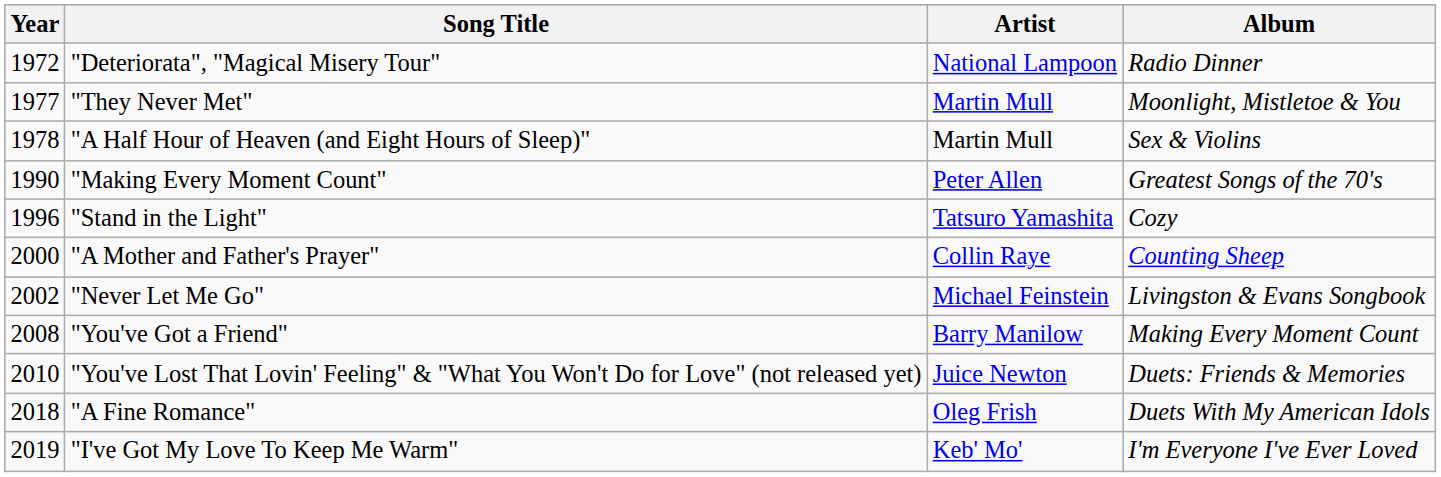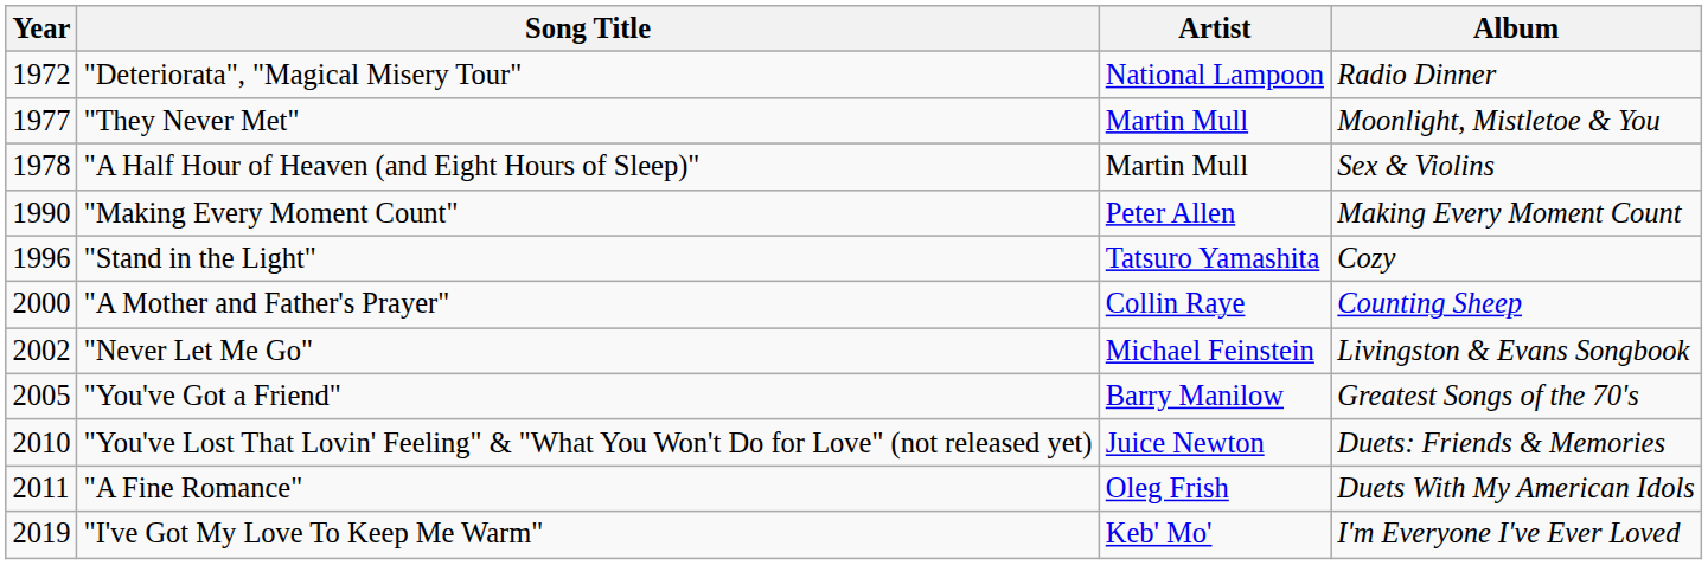 <table class="wikitable">
 <tr>
 <th>Year</th>
 <th>Song Title</th>
 <th>Artist</th>
 <th>Album</th>
 </tr>
 <tr>
 <td>1972</td>
 <td>"Deteriorata", "Magical Misery Tour"</td>
 <td><a href='#'>National Lampoon</a></td>
 <td><em>Radio Dinner</em></td>
 </tr>
 <tr>
 <td>1977</td>
 <td>"They Never Met"</td>
 <td><a href='#'>Martin Mull</a></td>
 <td><em>Moonlight, Mistletoe & You</em></td>
 </tr>
 <tr>
 <td>1978</td>
 <td>"A Half Hour of Heaven (and Eight Hours of Sleep)"</td>
 <td>Martin Mull</td>
 <td><em>Sex & Violins</em></td>
 </tr>
 <tr>
 <td>1990</td>
 <td>"Making Every Moment Count"</td>
 <td><a href='#'>Peter Allen</a></td>
-<td><em>Greatest Songs of the 70's</em></td>
+<td><em>Making Every Moment Count</em></td>
 </tr>
 <tr>
 <td>1996</td>
 <td>"Stand in the Light"</td>
 <td><a href='#'>Tatsuro Yamashita</a></td>
 <td><em>Cozy</em></td>
 </tr>
 <tr>
 <td>2000</td>
 <td>"A Mother and Father's Prayer"</td>
 <td><a href='#'>Collin Raye</a></td>
 <td><em><a href='#'>Counting Sheep</a></em></td>
 </tr>
 <tr>
 <td>2002</td>
 <td>"Never Let Me Go"</td>
 <td><a href='#'>Michael Feinstein</a></td>
 <td><em>Livingston & Evans Songbook</em></td>
 </tr>
 <tr>
-<td>2008</td>
+<td>2005</td>
 <td>"You've Got a Friend"</td>
 <td><a href='#'>Barry Manilow</a></td>
-<td><em>Making Every Moment Count</em></td>
+<td><em>Greatest Songs of the 70's</em></td>
 </tr>
 <tr>
 <td>2010</td>
 <td>"You've Lost That Lovin' Feeling" & "What You Won't Do for Love" (not released yet)</td>
 <td><a href='#'>Juice Newton</a></td>
 <td><em>Duets: Friends & Memories</em></td>
 </tr>
 <tr>
-<td>2018</td>
+<td>2011</td>
 <td>"A Fine Romance"</td>
 <td><a href='#'>Oleg Frish</a></td>
 <td><em>Duets With My American Idols</em></td>
 </tr>
 <tr>
 <td>2019</td>
 <td>"I've Got My Love To Keep Me Warm"</td>
 <td><a href='#'>Keb' Mo'</a></td>
 <td><em>I'm Everyone I've Ever Loved</em></td>
 </tr>
 </table>
